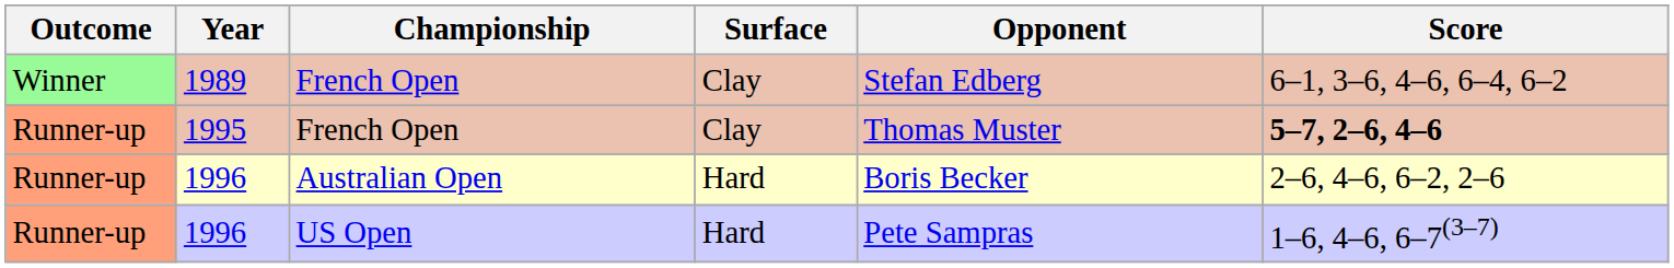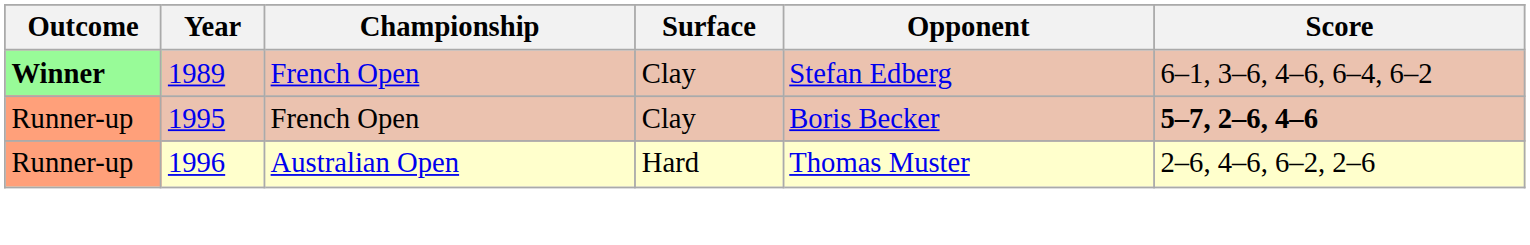 <table class="sortable wikitable">
 <tr>
 <th width=80>Outcome</th>
 <th width=50>Year</th>
 <th width=200>Championship</th>
 <th width=75>Surface</th>
 <th width=200>Opponent</th>
 <th width=200>Score</th>
 </tr>
 <tr bgcolor=ebc2af>
-<td bgcolor=98fb98>Winner</td>
+<td bgcolor=98fb98><strong>Winner</strong></td>
 <td><a href='#'>1989</a></td>
 <td><a href='#'>French Open</a></td>
 <td>Clay</td>
 <td> <a href='#'>Stefan Edberg</a></td>
 <td>6–1, 3–6, 4–6, 6–4, 6–2</td>
 </tr>
 <tr bgcolor=ebc2af>
 <td bgcolor=ffa07a>Runner-up</td>
 <td><a href='#'>1995</a></td>
 <td>French Open</td>
 <td>Clay</td>
-<td> <a href='#'>Thomas Muster</a></td>
+<td> <a href='#'>Boris Becker</a></td>
 <td><strong>5–7, 2–6, 4–6</strong></td>
 </tr>
 <tr bgcolor=ffffcc>
 <td bgcolor=ffa07a>Runner-up</td>
 <td><a href='#'>1996</a></td>
 <td><a href='#'>Australian Open</a></td>
 <td>Hard</td>
-<td> <a href='#'>Boris Becker</a></td>
+<td> <a href='#'>Thomas Muster</a></td>
 <td>2–6, 4–6, 6–2, 2–6</td>
 </tr>
-<tr bgcolor=ccccff>
-<td bgcolor=ffa07a>Runner-up</td>
-<td><a href='#'>1996</a></td>
-<td><a href='#'>US Open</a></td>
-<td>Hard</td>
-<td> <a href='#'>Pete Sampras</a></td>
-<td>1–6, 4–6, 6–7<sup>(3–7)</sup></td>
-</tr>
 </table>
